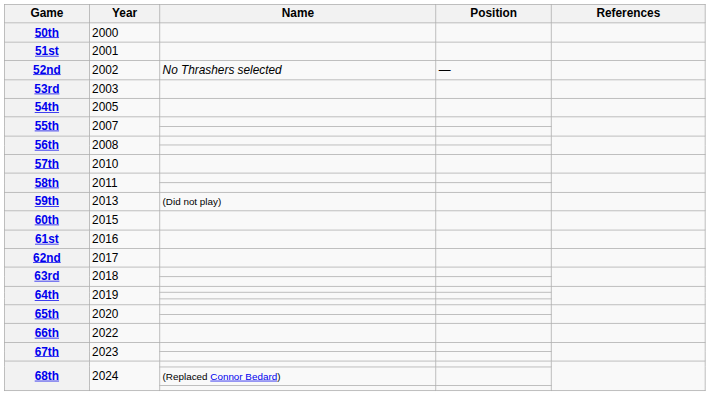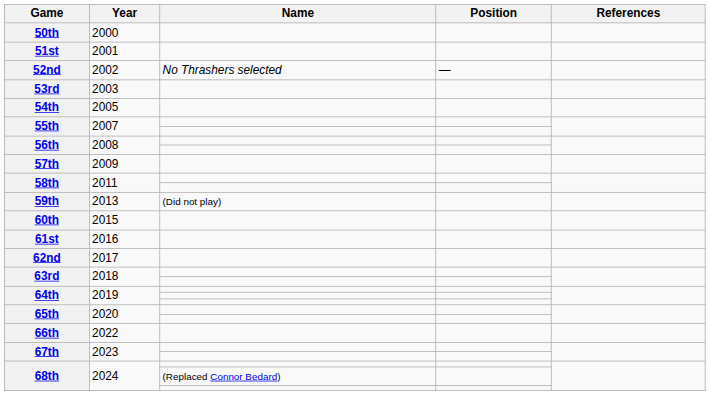 <table class="wikitable sortable" width="75%">
 <tr>
 <th scope="col">Game</th>
 <th scope="col">Year</th>
 <th scope="col">Name</th>
 <th scope="col">Position</th>
 <th scope="col" class="unsortable">References</th>
 </tr>
 <tr>
 <th scope="row"><a href='#'>50th</a></th>
 <td>2000</td>
 <td></td>
 <td></td>
 <td></td>
 </tr>
 <tr>
 <th scope="row"><a href='#'>51st</a></th>
 <td>2001</td>
 <td></td>
 <td></td>
 <td></td>
 </tr>
 <tr>
 <th scope="row"><a href='#'>52nd</a></th>
 <td>2002</td>
 <td><em>No Thrashers selected</em></td>
 <td>—</td>
 <td></td>
 </tr>
 <tr>
 <th scope="row"><a href='#'>53rd</a></th>
 <td>2003</td>
 <td></td>
 <td></td>
 <td></td>
 </tr>
 <tr>
 <th scope="row"><a href='#'>54th</a></th>
 <td>2005</td>
 <td></td>
 <td></td>
 <td></td>
 </tr>
 <tr>
 <th scope="row" rowspan="2"><a href='#'>55th</a></th>
 <td rowspan="2">2007</td>
 <td></td>
 <td></td>
 <td rowspan="2"></td>
 </tr>
 <tr>
 <td></td>
 <td></td>
 </tr>
 <tr>
 <th scope="row" rowspan="2"><a href='#'>56th</a></th>
 <td rowspan="2">2008</td>
 <td></td>
 <td></td>
 <td rowspan="2"></td>
 </tr>
 <tr>
 <td></td>
 <td></td>
 </tr>
 <tr>
 <th scope="row"><a href='#'>57th</a></th>
-<td>2010</td>
+<td>2009</td>
 <td></td>
 <td></td>
 <td></td>
 </tr>
 <tr>
 <th scope="row" rowspan="2"><a href='#'>58th</a></th>
 <td rowspan="2">2011</td>
 <td></td>
 <td></td>
 <td rowspan="2"></td>
 </tr>
 <tr>
 <td></td>
 <td></td>
 </tr>
 <tr>
 <th scope="row"><a href='#'>59th</a></th>
 <td>2013</td>
 <td> <small>(Did not play)</small></td>
 <td></td>
 <td></td>
 </tr>
 <tr>
 <th scope="row"><a href='#'>60th</a></th>
 <td>2015</td>
 <td></td>
 <td></td>
 <td></td>
 </tr>
 <tr>
 <th scope="row"><a href='#'>61st</a></th>
 <td>2016</td>
 <td></td>
 <td></td>
 <td></td>
 </tr>
 <tr>
 <th scope="row"><a href='#'>62nd</a></th>
 <td>2017</td>
 <td></td>
 <td></td>
 <td></td>
 </tr>
 <tr>
 <th scope="row" rowspan="2"><a href='#'>63rd</a></th>
 <td rowspan="2">2018</td>
 <td></td>
 <td></td>
 <td rowspan="2"></td>
 </tr>
 <tr>
 <td></td>
 <td></td>
 </tr>
 <tr>
 <th scope="row" rowspan="3"><a href='#'>64th</a></th>
 <td rowspan="3">2019</td>
 <td></td>
 <td></td>
 <td rowspan="3"></td>
 </tr>
 <tr>
 <td></td>
 <td></td>
 </tr>
 <tr>
 <td></td>
 <td></td>
 </tr>
 <tr>
 <th scope="row" rowspan="2"><a href='#'>65th</a></th>
 <td rowspan="2">2020</td>
 <td></td>
 <td></td>
 <td rowspan="2"></td>
 </tr>
 <tr>
 <td></td>
 <td></td>
 </tr>
 <tr>
 <th scope="row" =><a href='#'>66th</a></th>
 <td>2022</td>
 <td></td>
 <td></td>
 <td></td>
 </tr>
 <tr>
 <th scope="row" rowspan="2"><a href='#'>67th</a></th>
 <td rowspan="2">2023</td>
 <td></td>
 <td></td>
 <td rowspan="2"></td>
 </tr>
 <tr>
 <td></td>
 <td></td>
 </tr>
 <tr>
 <th scope="row" rowspan="3"><a href='#'>68th</a></th>
 <td rowspan="3">2024</td>
 <td></td>
 <td></td>
 <td rowspan="3"></td>
 </tr>
 <tr>
 <td> <small>(Replaced <a href='#'>Connor Bedard</a>)</small></td>
 <td></td>
 </tr>
 <tr>
 <td></td>
 <td></td>
 </tr>
 </table>
